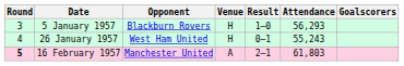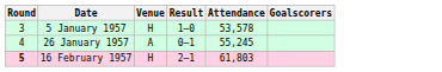 <table class="wikitable" style="text-align:center">
 <tr>
 <th>Round</th>
 <th>Date</th>
-<th>Opponent</th>
 <th>Venue</th>
 <th>Result</th>
 <th>Attendance</th>
 <th>Goalscorers</th>
 </tr>
 <tr style="background-color: #d0ffe3;">
 <td>3</td>
 <td>5 January 1957</td>
-<td><a href='#'>Blackburn Rovers</a></td>
 <td>H</td>
 <td>1–0</td>
-<td>56,293</td>
+<td>53,578</td>
 <td></td>
 </tr>
 <tr style="background-color: #d0ffe3;">
 <td>4</td>
 <td>26 January 1957</td>
-<td><a href='#'>West Ham United</a></td>
-<td>H</td>
+<td>A</td>
 <td>0–1</td>
-<td>55,243</td>
+<td>55,245</td>
 <td></td>
 </tr>
 <tr style="background-color: #ffd0e3;">
 <td><strong>5</strong></td>
 <td>16 February 1957</td>
-<td><a href='#'>Manchester United</a></td>
-<td>A</td>
+<td>H</td>
 <td>2–1</td>
 <td>61,803</td>
 <td></td>
 </tr>
 </table>
